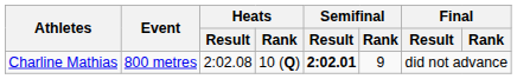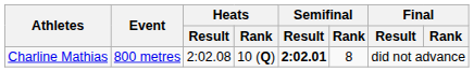 <table class="wikitable" border="1" style="font-size:90%">
 <tr>
 <th rowspan="2">Athletes</th>
 <th rowspan="2">Event</th>
 <th colspan="2">Heats</th>
 <th colspan="2">Semifinal</th>
 <th colspan="2">Final</th>
 </tr>
 <tr>
 <th>Result</th>
 <th>Rank</th>
 <th>Result</th>
 <th>Rank</th>
 <th>Result</th>
 <th>Rank</th>
 </tr>
 <tr>
 <td><a href='#'>Charline Mathias</a></td>
 <td><a href='#'>800 metres</a></td>
 <td align=center>2:02.08</td>
 <td align=center>10 (<strong>Q</strong>)</td>
 <td align=center><strong>2:02.01</strong></td>
-<td align=center>9</td>
+<td align=center>8</td>
 <td align=center colspan=2>did not advance</td>
 </tr>
 </table>
